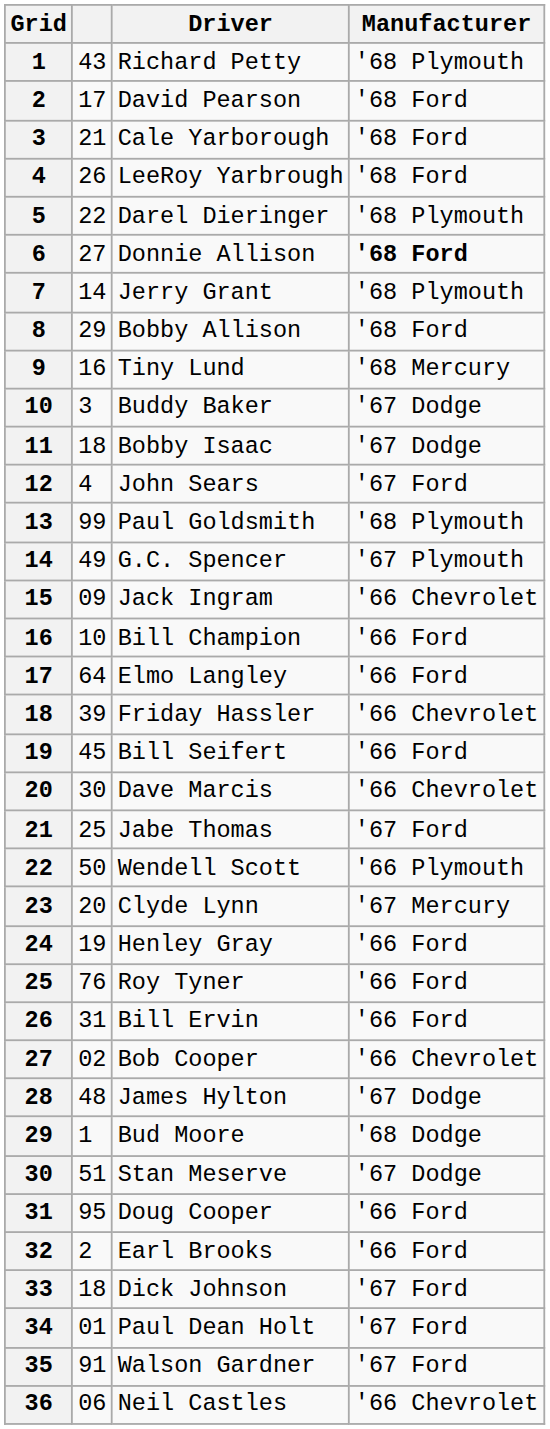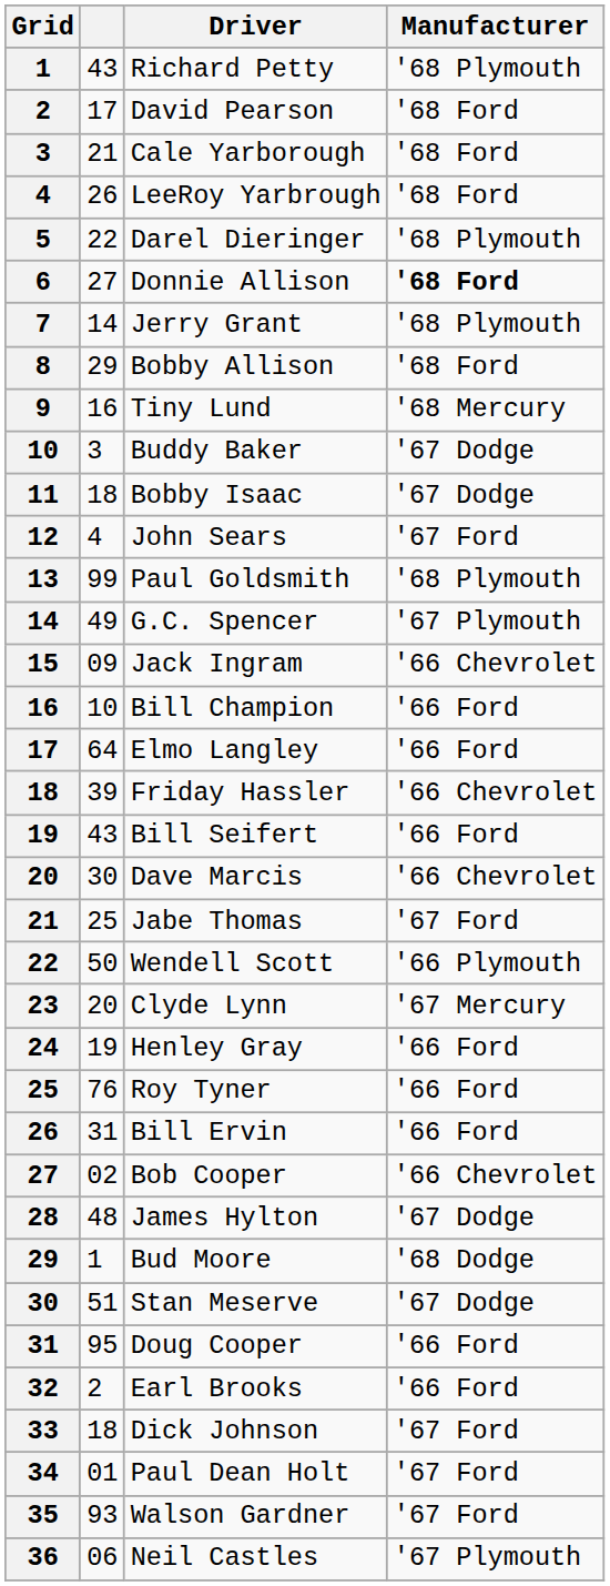 <table class="wikitable">
 <tr>
 <th>Grid</th>
 <th></th>
 <th>Driver</th>
 <th>Manufacturer</th>
 </tr>
 <tr>
 <th>1</th>
 <td>43</td>
 <td>Richard Petty</td>
 <td>'68 Plymouth</td>
 </tr>
 <tr>
 <th>2</th>
 <td>17</td>
 <td>David Pearson</td>
 <td>'68 Ford</td>
 </tr>
 <tr>
 <th>3</th>
 <td>21</td>
 <td>Cale Yarborough</td>
 <td>'68 Ford</td>
 </tr>
 <tr>
 <th>4</th>
 <td>26</td>
 <td>LeeRoy Yarbrough</td>
 <td>'68 Ford</td>
 </tr>
 <tr>
 <th>5</th>
 <td>22</td>
 <td>Darel Dieringer</td>
 <td>'68 Plymouth</td>
 </tr>
 <tr>
 <th>6</th>
 <td>27</td>
 <td>Donnie Allison</td>
 <td><strong>'68 Ford</strong></td>
 </tr>
 <tr>
 <th>7</th>
 <td>14</td>
 <td>Jerry Grant</td>
 <td>'68 Plymouth</td>
 </tr>
 <tr>
 <th>8</th>
 <td>29</td>
 <td>Bobby Allison</td>
 <td>'68 Ford</td>
 </tr>
 <tr>
 <th>9</th>
 <td>16</td>
 <td>Tiny Lund</td>
 <td>'68 Mercury</td>
 </tr>
 <tr>
 <th>10</th>
 <td>3</td>
 <td>Buddy Baker</td>
 <td>'67 Dodge</td>
 </tr>
 <tr>
 <th>11</th>
 <td>18</td>
 <td>Bobby Isaac</td>
 <td>'67 Dodge</td>
 </tr>
 <tr>
 <th>12</th>
 <td>4</td>
 <td>John Sears</td>
 <td>'67 Ford</td>
 </tr>
 <tr>
 <th>13</th>
 <td>99</td>
 <td>Paul Goldsmith</td>
 <td>'68 Plymouth</td>
 </tr>
 <tr>
 <th>14</th>
 <td>49</td>
 <td>G.C. Spencer</td>
 <td>'67 Plymouth</td>
 </tr>
 <tr>
 <th>15</th>
 <td>09</td>
 <td>Jack Ingram</td>
 <td>'66 Chevrolet</td>
 </tr>
 <tr>
 <th>16</th>
 <td>10</td>
 <td>Bill Champion</td>
 <td>'66 Ford</td>
 </tr>
 <tr>
 <th>17</th>
 <td>64</td>
 <td>Elmo Langley</td>
 <td>'66 Ford</td>
 </tr>
 <tr>
 <th>18</th>
 <td>39</td>
 <td>Friday Hassler</td>
 <td>'66 Chevrolet</td>
 </tr>
 <tr>
 <th>19</th>
-<td>45</td>
+<td>43</td>
 <td>Bill Seifert</td>
 <td>'66 Ford</td>
 </tr>
 <tr>
 <th>20</th>
 <td>30</td>
 <td>Dave Marcis</td>
 <td>'66 Chevrolet</td>
 </tr>
 <tr>
 <th>21</th>
 <td>25</td>
 <td>Jabe Thomas</td>
 <td>'67 Ford</td>
 </tr>
 <tr>
 <th>22</th>
 <td>50</td>
 <td>Wendell Scott</td>
 <td>'66 Plymouth</td>
 </tr>
 <tr>
 <th>23</th>
 <td>20</td>
 <td>Clyde Lynn</td>
 <td>'67 Mercury</td>
 </tr>
 <tr>
 <th>24</th>
 <td>19</td>
 <td>Henley Gray</td>
 <td>'66 Ford</td>
 </tr>
 <tr>
 <th>25</th>
 <td>76</td>
 <td>Roy Tyner</td>
 <td>'66 Ford</td>
 </tr>
 <tr>
 <th>26</th>
 <td>31</td>
 <td>Bill Ervin</td>
 <td>'66 Ford</td>
 </tr>
 <tr>
 <th>27</th>
 <td>02</td>
 <td>Bob Cooper</td>
 <td>'66 Chevrolet</td>
 </tr>
 <tr>
 <th>28</th>
 <td>48</td>
 <td>James Hylton</td>
 <td>'67 Dodge</td>
 </tr>
 <tr>
 <th>29</th>
 <td>1</td>
 <td>Bud Moore</td>
 <td>'68 Dodge</td>
 </tr>
 <tr>
 <th>30</th>
 <td>51</td>
 <td>Stan Meserve</td>
 <td>'67 Dodge</td>
 </tr>
 <tr>
 <th>31</th>
 <td>95</td>
 <td>Doug Cooper</td>
 <td>'66 Ford</td>
 </tr>
 <tr>
 <th>32</th>
 <td>2</td>
 <td>Earl Brooks</td>
 <td>'66 Ford</td>
 </tr>
 <tr>
 <th>33</th>
 <td>18</td>
 <td>Dick Johnson</td>
 <td>'67 Ford</td>
 </tr>
 <tr>
 <th>34</th>
 <td>01</td>
 <td>Paul Dean Holt</td>
 <td>'67 Ford</td>
 </tr>
 <tr>
 <th>35</th>
-<td>91</td>
+<td>93</td>
 <td>Walson Gardner</td>
 <td>'67 Ford</td>
 </tr>
 <tr>
 <th>36</th>
 <td>06</td>
 <td>Neil Castles</td>
-<td>'66 Chevrolet</td>
+<td>'67 Plymouth</td>
 </tr>
 </table>
